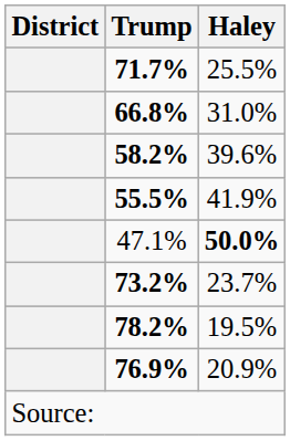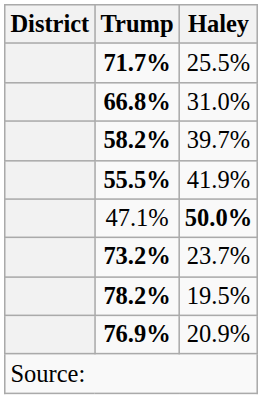 <table class=wikitable>
 <tr>
 <th>District</th>
 <th>Trump</th>
 <th>Haley</th>
 </tr>
 <tr align=center >
 <th></th>
 <td><strong>71.7%</strong></td>
 <td>25.5%</td>
 </tr>
 <tr align=center >
 <th></th>
 <td><strong>66.8%</strong></td>
 <td>31.0%</td>
 </tr>
 <tr align=center >
 <th></th>
 <td><strong>58.2%</strong></td>
-<td>39.6%</td>
+<td>39.7%</td>
 </tr>
 <tr align=center >
 <th></th>
 <td><strong>55.5%</strong></td>
 <td>41.9%</td>
 </tr>
 <tr align=center >
 <th></th>
 <td>47.1%</td>
 <td><strong>50.0%</strong></td>
 </tr>
 <tr align=center >
 <th></th>
 <td><strong>73.2%</strong></td>
 <td>23.7%</td>
 </tr>
 <tr align=center >
 <th></th>
 <td><strong>78.2%</strong></td>
 <td>19.5%</td>
 </tr>
 <tr align=center >
 <th></th>
 <td><strong>76.9%</strong></td>
 <td>20.9%</td>
 </tr>
 <tr>
 <td colspan="6" style="text-align:left;">Source: </td>
 </tr>
 </table>
